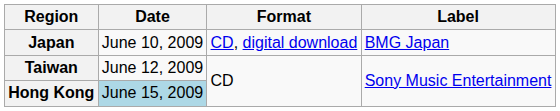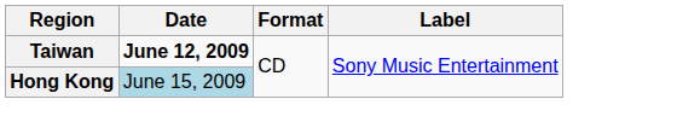 <table class="wikitable plainrowheaders">
 <tr>
 <th scope="col">Region</th>
 <th scope="col">Date</th>
 <th scope="col">Format</th>
 <th scope="col">Label</th>
 </tr>
 <tr>
-<th scope="row">Japan</th>
-<td>June 10, 2009</td>
-<td><a href='#'>CD</a>, <a href='#'>digital download</a></td>
-<td><a href='#'>BMG Japan</a></td>
-</tr>
-<tr>
 <th scope="row">Taiwan</th>
-<td>June 12, 2009</td>
+<td><strong>June 12, 2009</strong></td>
 <td rowspan="2">CD</td>
 <td rowspan="2"><a href='#'>Sony Music Entertainment</a></td>
 </tr>
 <tr>
 <th scope="row">Hong Kong</th>
 <td style="background: lightblue;">June 15, 2009</td>
 </tr>
 </table>
